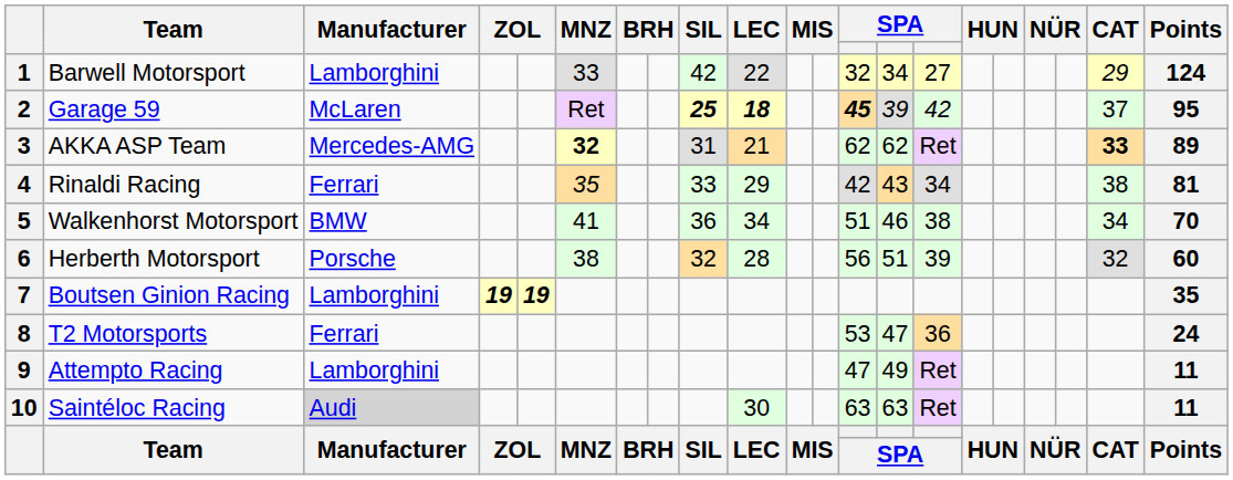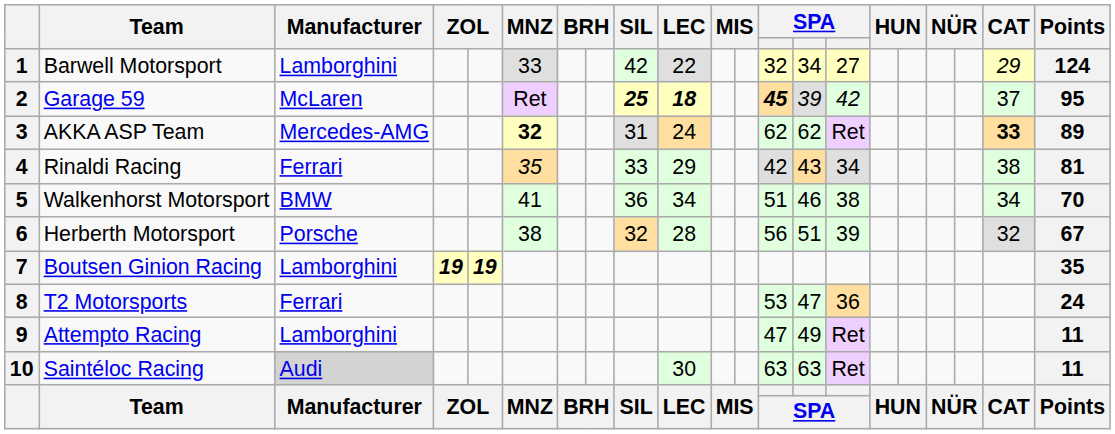 <table class="wikitable" style="font-size: 85%; text-align:center;">
 <tr>
 <th rowspan=2></th>
 <th rowspan=2>Team</th>
 <th rowspan=2>Manufacturer</th>
 <th rowspan=2 colspan=2>ZOL<br></th>
 <th rowspan=2>MNZ<br></th>
 <th rowspan=2 colspan=2>BRH<br></th>
 <th rowspan=2>SIL<br></th>
 <th rowspan=2>LEC<br></th>
 <th rowspan=2 colspan=2>MIS<br></th>
 <th colspan=3><a href='#'>SPA</a><br></th>
 <th rowspan=2 colspan=2>HUN<br></th>
 <th rowspan=2 colspan=2>NÜR<br></th>
 <th rowspan=2>CAT<br></th>
 <th rowspan=2>Points</th>
 </tr>
 <tr>
 <th></th>
 <th></th>
 <th></th>
 </tr>
 <tr>
 <th>1</th>
 <td align=left> Barwell Motorsport</td>
 <td align=left><a href='#'>Lamborghini</a></td>
 <td></td>
 <td></td>
 <td style="background:#DFDFDF;">33</td>
 <td></td>
 <td></td>
 <td style="background:#DFFFDF;">42</td>
 <td style="background:#DFDFDF;">22</td>
 <td></td>
 <td></td>
 <td style="background:#FFFFBF;">32</td>
 <td style="background:#FFFFBF;">34</td>
 <td style="background:#FFFFBF;">27</td>
 <td></td>
 <td></td>
 <td></td>
 <td></td>
 <td style="background:#ffffbf;"><em>29</em></td>
 <th>124</th>
 </tr>
 <tr>
 <th>2</th>
 <td align=left> <a href='#'>Garage 59</a></td>
 <td align=left><a href='#'>McLaren</a></td>
 <td></td>
 <td></td>
 <td style="background:#EFCFFF;">Ret</td>
 <td></td>
 <td></td>
 <td style="background:#FFFFBF;"><strong><em>25</em></strong></td>
 <td style="background:#FFFFBF;"><strong><em>18</em></strong></td>
 <td></td>
 <td></td>
 <td style="background:#FFDF9F;"><strong><em>45</em></strong></td>
 <td style="background:#DFDFDF;"><em>39</em></td>
 <td style="background:#DFFFDF;"><em>42</em></td>
 <td></td>
 <td></td>
 <td></td>
 <td></td>
 <td style="background:#dfffdf;">37</td>
 <th>95</th>
 </tr>
 <tr>
 <th>3</th>
 <td align=left> AKKA ASP Team</td>
 <td align=left><a href='#'>Mercedes-AMG</a></td>
 <td></td>
 <td></td>
 <td style="background:#FFFFBF;"><strong>32</strong></td>
 <td></td>
 <td></td>
 <td style="background:#DFDFDF;">31</td>
-<td style="background:#FFDF9F;">21</td>
+<td style="background:#FFDF9F;">24</td>
 <td></td>
 <td></td>
 <td style="background:#DFFFDF;">62</td>
 <td style="background:#DFFFDF;">62</td>
 <td style="background:#EFCFFF;">Ret</td>
 <td></td>
 <td></td>
 <td></td>
 <td></td>
 <td style="background:#ffdf9f;"><strong>33</strong></td>
 <th>89</th>
 </tr>
 <tr>
 <th>4</th>
 <td align=left> Rinaldi Racing</td>
 <td align=left><a href='#'>Ferrari</a></td>
 <td></td>
 <td></td>
 <td style="background:#FFDF9F;"><em>35</em></td>
 <td></td>
 <td></td>
 <td style="background:#DFFFDF;">33</td>
 <td style="background:#DFFFDF;">29</td>
 <td></td>
 <td></td>
 <td style="background:#DFDFDF;">42</td>
 <td style="background:#FFDF9F;">43</td>
 <td style="background:#DFDFDF;">34</td>
 <td></td>
 <td></td>
 <td></td>
 <td></td>
 <td style="background:#dfffdf;">38</td>
 <th>81</th>
 </tr>
 <tr>
 <th>5</th>
 <td align=left> Walkenhorst Motorsport</td>
 <td align=left><a href='#'>BMW</a></td>
 <td></td>
 <td></td>
 <td style="background:#DFFFDF;">41</td>
 <td></td>
 <td></td>
 <td style="background:#DFFFDF;">36</td>
 <td style="background:#DFFFDF;">34</td>
 <td></td>
 <td></td>
 <td style="background:#DFFFDF;">51</td>
 <td style="background:#DFFFDF;">46</td>
 <td style="background:#DFFFDF;">38</td>
 <td></td>
 <td></td>
 <td></td>
 <td></td>
 <td style="background:#DFFFDF;">34</td>
 <th>70</th>
 </tr>
 <tr>
 <th>6</th>
 <td align=left> Herberth Motorsport</td>
 <td align=left><a href='#'>Porsche</a></td>
 <td></td>
 <td></td>
 <td style="background:#DFFFDF;">38</td>
 <td></td>
 <td></td>
 <td style="background:#FFDF9F;">32</td>
 <td style="background:#DFFFDF;">28</td>
 <td></td>
 <td></td>
 <td style="background:#DFFFDF;">56</td>
 <td style="background:#DFFFDF;">51</td>
 <td style="background:#DFFFDF;">39</td>
 <td></td>
 <td></td>
 <td></td>
 <td></td>
 <td style="background:#dfdfdf;">32</td>
-<th>60</th>
+<th>67</th>
 </tr>
 <tr>
 <th>7</th>
 <td align=left> <a href='#'>Boutsen Ginion Racing</a></td>
 <td align=left><a href='#'>Lamborghini</a></td>
 <td style="background:#FFFFBF;"><strong><em>19</em></strong></td>
 <td style="background:#FFFFBF;"><strong><em>19</em></strong></td>
 <td></td>
 <td></td>
 <td></td>
 <td></td>
 <td></td>
 <td></td>
 <td></td>
 <td></td>
 <td></td>
 <td></td>
 <td></td>
 <td></td>
 <td></td>
 <td></td>
 <td></td>
 <th>35</th>
 </tr>
 <tr>
 <th>8</th>
 <td align=left> <a href='#'>T2 Motorsports</a></td>
 <td align=left><a href='#'>Ferrari</a></td>
 <td></td>
 <td></td>
 <td></td>
 <td></td>
 <td></td>
 <td></td>
 <td></td>
 <td></td>
 <td></td>
 <td style="background:#DFFFDF;">53</td>
 <td style="background:#DFFFDF;">47</td>
 <td style="background:#FFDF9F;">36</td>
 <td></td>
 <td></td>
 <td></td>
 <td></td>
 <td></td>
 <th>24</th>
 </tr>
 <tr>
 <th>9</th>
 <td align=left> <a href='#'>Attempto Racing</a></td>
 <td align=left><a href='#'>Lamborghini</a></td>
 <td></td>
 <td></td>
 <td></td>
 <td></td>
 <td></td>
 <td></td>
 <td></td>
 <td></td>
 <td></td>
 <td style="background:#DFFFDF;">47</td>
 <td style="background:#DFFFDF;">49</td>
 <td style="background:#EFCFFF;">Ret</td>
 <td></td>
 <td></td>
 <td></td>
 <td></td>
 <td></td>
 <th>11</th>
 </tr>
 <tr>
 <th>10</th>
 <td align=left> <a href='#'>Saintéloc Racing</a></td>
 <td align=left style="background: lightgrey;"><a href='#'>Audi</a></td>
 <td></td>
 <td></td>
 <td></td>
 <td></td>
 <td></td>
 <td></td>
 <td style="background:#DFFFDF;">30</td>
 <td></td>
 <td></td>
 <td style="background:#DFFFDF;">63</td>
 <td style="background:#DFFFDF;">63</td>
 <td style="background:#EFCFFF;">Ret</td>
 <td></td>
 <td></td>
 <td></td>
 <td></td>
 <td></td>
 <th>11</th>
 </tr>
 <tr valign="top">
 <th valign=middle rowspan=2></th>
 <th valign=middle rowspan=2>Team</th>
 <th valign=middle rowspan=2>Manufacturer</th>
 <th valign=middle rowspan=2 colspan=2>ZOL<br></th>
 <th valign=middle rowspan=2>MNZ<br></th>
 <th valign=middle rowspan=2 colspan=2>BRH<br></th>
 <th valign=middle rowspan=2>SIL<br></th>
 <th valign=middle rowspan=2>LEC<br></th>
 <th valign=middle rowspan=2 colspan=2>MIS<br></th>
 <th></th>
 <th></th>
 <th></th>
 <th valign=middle rowspan=2 colspan=2>HUN<br></th>
 <th valign=middle rowspan=2 colspan=2>NÜR<br></th>
 <th valign=middle rowspan=2>CAT<br></th>
 <th valign=middle rowspan=2>Points</th>
 </tr>
 <tr>
 <th colspan=3><a href='#'>SPA</a><br></th>
 </tr>
 </table>
